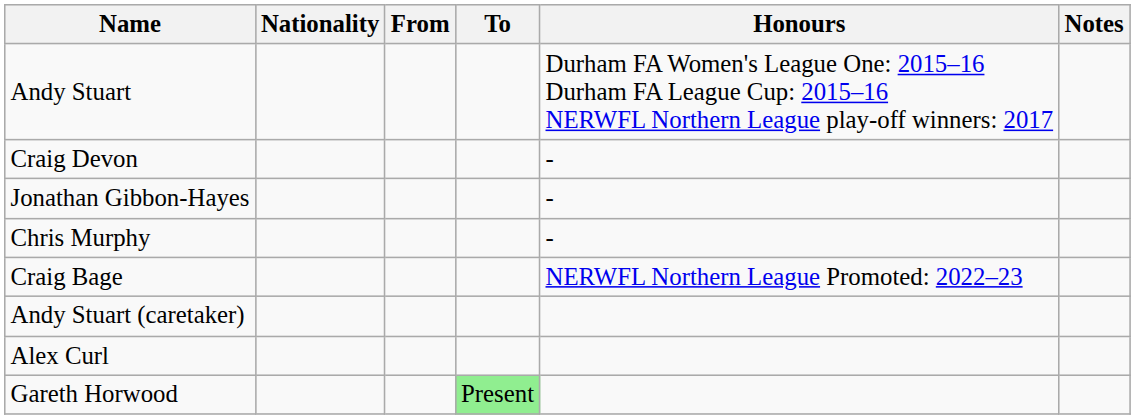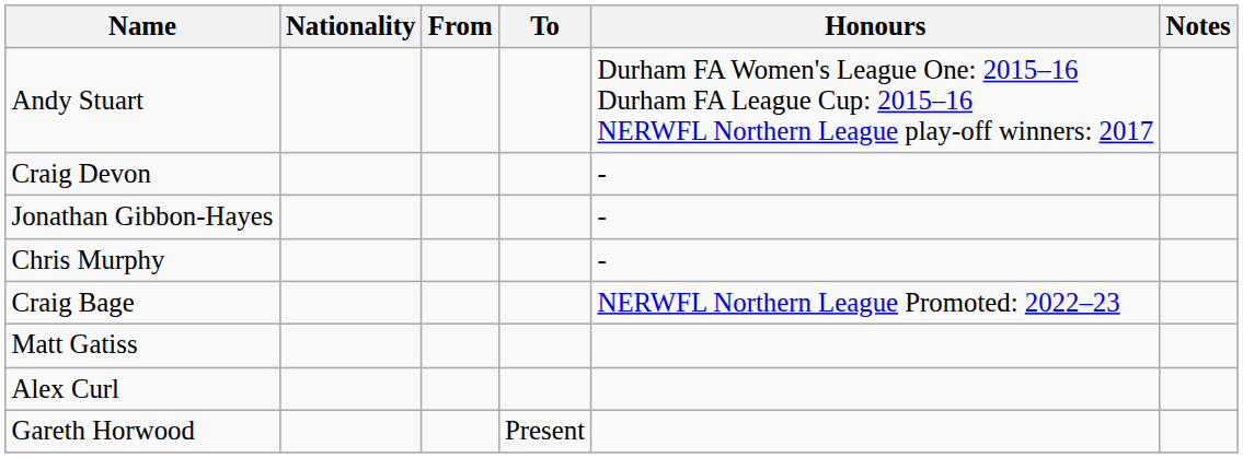 <table class="wikitable sortable" style="text-align: left">
 <tr>
 <th>Name</th>
 <th>Nationality</th>
 <th>From</th>
 <th>To</th>
 <th>Honours</th>
 <th class="unsortable">Notes</th>
 </tr>
 <tr>
 <td align=left>Andy Stuart</td>
 <td></td>
 <td align=left></td>
 <td align=left></td>
 <td align=left>Durham FA Women's League One: <a href='#'>2015–16</a><br>Durham FA League Cup: <a href='#'>2015–16</a><br><a href='#'>NERWFL Northern League</a> play-off winners: <a href='#'>2017</a></td>
 <td></td>
 </tr>
 <tr>
 <td align=left>Craig Devon</td>
 <td></td>
 <td align=left></td>
 <td align=left></td>
 <td align=left>-</td>
 <td></td>
 </tr>
 <tr>
 <td align=left>Jonathan Gibbon-Hayes</td>
 <td></td>
 <td align=left></td>
 <td align=left></td>
 <td align=left>-</td>
 <td></td>
 </tr>
 <tr>
 <td align=left>Chris Murphy</td>
 <td></td>
 <td align=left></td>
 <td align=left></td>
 <td align=left>-</td>
 <td></td>
 </tr>
 <tr>
 <td align=left>Craig Bage</td>
 <td></td>
 <td align=left></td>
 <td align=left></td>
 <td align=left><a href='#'>NERWFL Northern League</a> Promoted: <a href='#'>2022–23</a></td>
 <td></td>
 </tr>
 <tr>
-<td align=left>Andy Stuart (caretaker)</td>
+<td align=left>Matt Gatiss</td>
 <td></td>
 <td align=left></td>
 <td align=left></td>
 <td align=left></td>
 <td></td>
 </tr>
 <tr>
 <td align=left>Alex Curl</td>
 <td></td>
 <td align=left></td>
 <td align=left></td>
 <td align=left></td>
 <td></td>
 </tr>
 <tr>
 <td align=left>Gareth Horwood</td>
 <td></td>
 <td align=left></td>
-<td align=left style="background: lightgreen;">Present</td>
+<td align=left>Present</td>
 <td align=left></td>
 <td></td>
 </tr>
 </table>
